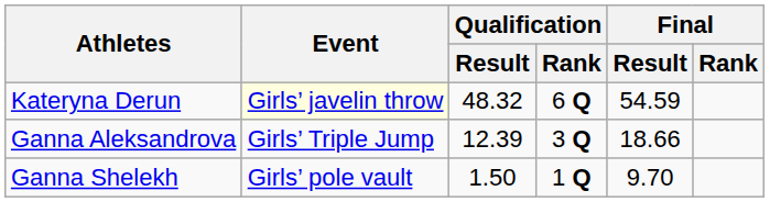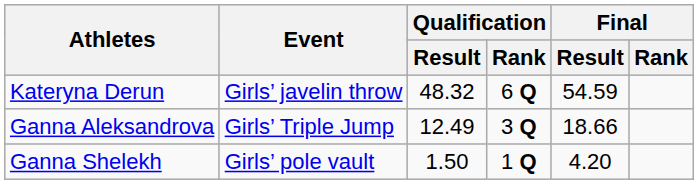 <table class="wikitable" border="1" style="font-size:90%">
 <tr>
 <th rowspan=2>Athletes</th>
 <th rowspan=2>Event</th>
 <th colspan=2>Qualification</th>
 <th colspan=2>Final</th>
 </tr>
 <tr>
 <th>Result</th>
 <th>Rank</th>
 <th>Result</th>
 <th>Rank</th>
 </tr>
 <tr>
 <td><a href='#'>Kateryna Derun</a></td>
-<td style="background: lightyellow;"><a href='#'>Girls’ javelin throw</a></td>
+<td><a href='#'>Girls’ javelin throw</a></td>
 <td align=center>48.32</td>
 <td align=center>6 <strong>Q</strong></td>
 <td align=center>54.59</td>
 <td align=center></td>
 </tr>
 <tr>
 <td><a href='#'>Ganna Aleksandrova</a></td>
 <td><a href='#'>Girls’ Triple Jump</a></td>
-<td align=center>12.39</td>
+<td align=center>12.49</td>
 <td align=center>3 <strong>Q</strong></td>
 <td align=center>18.66</td>
 <td align=center></td>
 </tr>
 <tr>
 <td><a href='#'>Ganna Shelekh</a></td>
 <td><a href='#'>Girls’ pole vault</a></td>
 <td align=center>1.50</td>
 <td align=center>1 <strong>Q</strong></td>
-<td align=center>9.70</td>
+<td align=center>4.20</td>
 <td align=center></td>
 </tr>
 </table>
